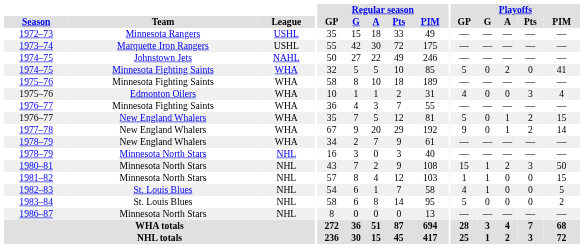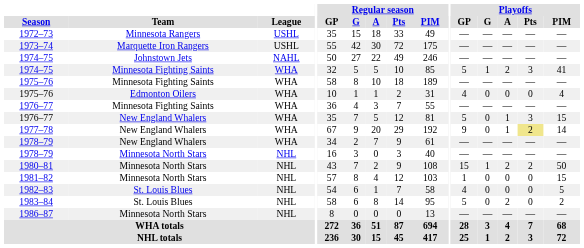 <table border="0" cellpadding="1" cellspacing="0" style="text-align:center; width:60em">
 <tr bgcolor="#e0e0e0">
 <th colspan="3" bgcolor="#ffffff"></th>
 <th rowspan="100" bgcolor="#ffffff"></th>
 <th colspan="5"><a href='#'>Regular season</a></th>
 <th rowspan="100" bgcolor="#ffffff"></th>
 <th colspan="5"><a href='#'>Playoffs</a></th>
 </tr>
 <tr bgcolor="#e0e0e0">
 <th><a href='#'>Season</a></th>
 <th>Team</th>
 <th>League</th>
 <th>GP</th>
 <th><a href='#'>G</a></th>
 <th><a href='#'>A</a></th>
 <th><a href='#'>Pts</a></th>
 <th><a href='#'>PIM</a></th>
 <th>GP</th>
 <th>G</th>
 <th>A</th>
 <th>Pts</th>
 <th>PIM</th>
 </tr>
 <tr>
 <td><a href='#'>1972–73</a></td>
 <td><a href='#'>Minnesota Rangers</a></td>
 <td><a href='#'>USHL</a></td>
 <td>35</td>
 <td>15</td>
 <td>18</td>
 <td>33</td>
 <td>49</td>
 <td>—</td>
 <td>—</td>
 <td>—</td>
 <td>—</td>
 <td>—</td>
 </tr>
 <tr bgcolor="#f0f0f0">
 <td><a href='#'>1973–74</a></td>
 <td><a href='#'>Marquette Iron Rangers</a></td>
 <td>USHL</td>
 <td>55</td>
 <td>42</td>
 <td>30</td>
 <td>72</td>
 <td>175</td>
 <td>—</td>
 <td>—</td>
 <td>—</td>
 <td>—</td>
 <td>—</td>
 </tr>
 <tr>
 <td><a href='#'>1974–75</a></td>
 <td><a href='#'>Johnstown Jets</a></td>
 <td><a href='#'>NAHL</a></td>
 <td>50</td>
 <td>27</td>
 <td>22</td>
 <td>49</td>
 <td>246</td>
 <td>—</td>
 <td>—</td>
 <td>—</td>
 <td>—</td>
 <td>—</td>
 </tr>
 <tr bgcolor="#f0f0f0">
 <td><a href='#'>1974–75</a></td>
 <td><a href='#'>Minnesota Fighting Saints</a></td>
 <td><a href='#'>WHA</a></td>
 <td>32</td>
 <td>5</td>
 <td>5</td>
 <td>10</td>
 <td>85</td>
 <td>5</td>
-<td>0</td>
+<td>1</td>
 <td>2</td>
-<td>0</td>
+<td>3</td>
 <td>41</td>
 </tr>
 <tr>
 <td><a href='#'>1975–76</a></td>
 <td>Minnesota Fighting Saints</td>
 <td>WHA</td>
 <td>58</td>
 <td>8</td>
 <td>10</td>
 <td>18</td>
 <td>189</td>
 <td>—</td>
 <td>—</td>
 <td>—</td>
 <td>—</td>
 <td>—</td>
 </tr>
 <tr bgcolor="#f0f0f0">
 <td>1975–76</td>
 <td><a href='#'>Edmonton Oilers</a></td>
 <td>WHA</td>
 <td>10</td>
 <td>1</td>
 <td>1</td>
 <td>2</td>
 <td>31</td>
 <td>4</td>
 <td>0</td>
 <td>0</td>
-<td>3</td>
+<td>0</td>
 <td>4</td>
 </tr>
 <tr>
 <td><a href='#'>1976–77</a></td>
 <td>Minnesota Fighting Saints</td>
 <td>WHA</td>
 <td>36</td>
 <td>4</td>
 <td>3</td>
 <td>7</td>
 <td>55</td>
 <td>—</td>
 <td>—</td>
 <td>—</td>
 <td>—</td>
 <td>—</td>
 </tr>
 <tr bgcolor="#f0f0f0">
 <td>1976–77</td>
 <td><a href='#'>New England Whalers</a></td>
 <td>WHA</td>
 <td>35</td>
 <td>7</td>
 <td>5</td>
 <td>12</td>
 <td>81</td>
 <td>5</td>
 <td>0</td>
 <td>1</td>
-<td>2</td>
+<td>3</td>
 <td>15</td>
 </tr>
 <tr>
 <td><a href='#'>1977–78</a></td>
 <td>New England Whalers</td>
 <td>WHA</td>
 <td>67</td>
 <td>9</td>
 <td>20</td>
 <td>29</td>
 <td>192</td>
 <td>9</td>
 <td>0</td>
 <td>1</td>
-<td>2</td>
+<td style="background: khaki;">2</td>
 <td>14</td>
 </tr>
 <tr bgcolor="#f0f0f0">
 <td><a href='#'>1978–79</a></td>
 <td>New England Whalers</td>
 <td>WHA</td>
 <td>34</td>
 <td>2</td>
 <td>7</td>
 <td>9</td>
 <td>61</td>
 <td>—</td>
 <td>—</td>
 <td>—</td>
 <td>—</td>
 <td>—</td>
 </tr>
 <tr>
 <td><a href='#'>1978–79</a></td>
 <td><a href='#'>Minnesota North Stars</a></td>
 <td><a href='#'>NHL</a></td>
 <td>16</td>
 <td>3</td>
 <td>0</td>
 <td>3</td>
 <td>40</td>
 <td>—</td>
 <td>—</td>
 <td>—</td>
 <td>—</td>
 <td>—</td>
 </tr>
 <tr bgcolor="#f0f0f0">
 <td><a href='#'>1980–81</a></td>
 <td>Minnesota North Stars</td>
 <td>NHL</td>
 <td>43</td>
 <td>7</td>
 <td>2</td>
 <td>9</td>
 <td>108</td>
 <td>15</td>
 <td>1</td>
 <td>2</td>
-<td>3</td>
+<td>2</td>
 <td>50</td>
 </tr>
 <tr>
 <td><a href='#'>1981–82</a></td>
 <td>Minnesota North Stars</td>
 <td>NHL</td>
 <td>57</td>
 <td>8</td>
 <td>4</td>
 <td>12</td>
 <td>103</td>
 <td>1</td>
-<td>1</td>
+<td>0</td>
 <td>0</td>
 <td>0</td>
 <td>15</td>
 </tr>
 <tr bgcolor="#f0f0f0">
 <td><a href='#'>1982–83</a></td>
 <td><a href='#'>St. Louis Blues</a></td>
 <td>NHL</td>
 <td>54</td>
 <td>6</td>
 <td>1</td>
 <td>7</td>
 <td>58</td>
 <td>4</td>
-<td>1</td>
+<td>0</td>
 <td>0</td>
 <td>0</td>
 <td>5</td>
 </tr>
 <tr>
 <td><a href='#'>1983–84</a></td>
 <td>St. Louis Blues</td>
 <td>NHL</td>
 <td>58</td>
 <td>6</td>
 <td>8</td>
 <td>14</td>
 <td>95</td>
 <td>5</td>
 <td>0</td>
-<td>0</td>
+<td>2</td>
 <td>0</td>
 <td>2</td>
 </tr>
 <tr bgcolor="#f0f0f0">
 <td><a href='#'>1986–87</a></td>
 <td>Minnesota North Stars</td>
 <td>NHL</td>
 <td>8</td>
 <td>0</td>
 <td>0</td>
 <td>0</td>
 <td>13</td>
 <td>—</td>
 <td>—</td>
 <td>—</td>
 <td>—</td>
 <td>—</td>
 </tr>
 <tr bgcolor="#e0e0e0">
 <th colspan="3">WHA totals</th>
 <th>272</th>
 <th>36</th>
 <th>51</th>
 <th>87</th>
 <th>694</th>
 <th>28</th>
 <th>3</th>
 <th>4</th>
 <th>7</th>
 <th>68</th>
 </tr>
 <tr bgcolor="#e0e0e0">
 <th colspan="3">NHL totals</th>
 <th>236</th>
 <th>30</th>
 <th>15</th>
 <th>45</th>
 <th>417</th>
 <th>25</th>
 <th>1</th>
 <th>2</th>
 <th>3</th>
 <th>72</th>
 </tr>
 </table>
